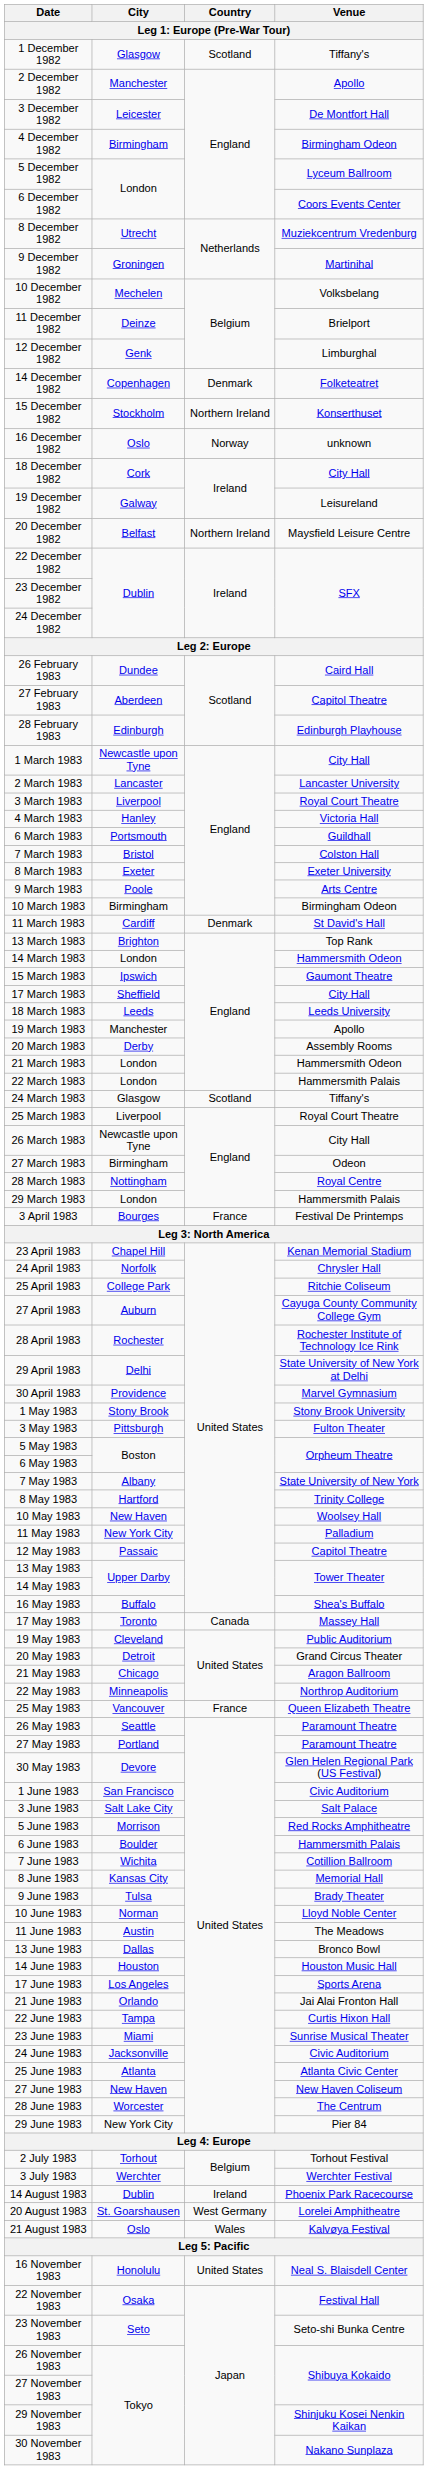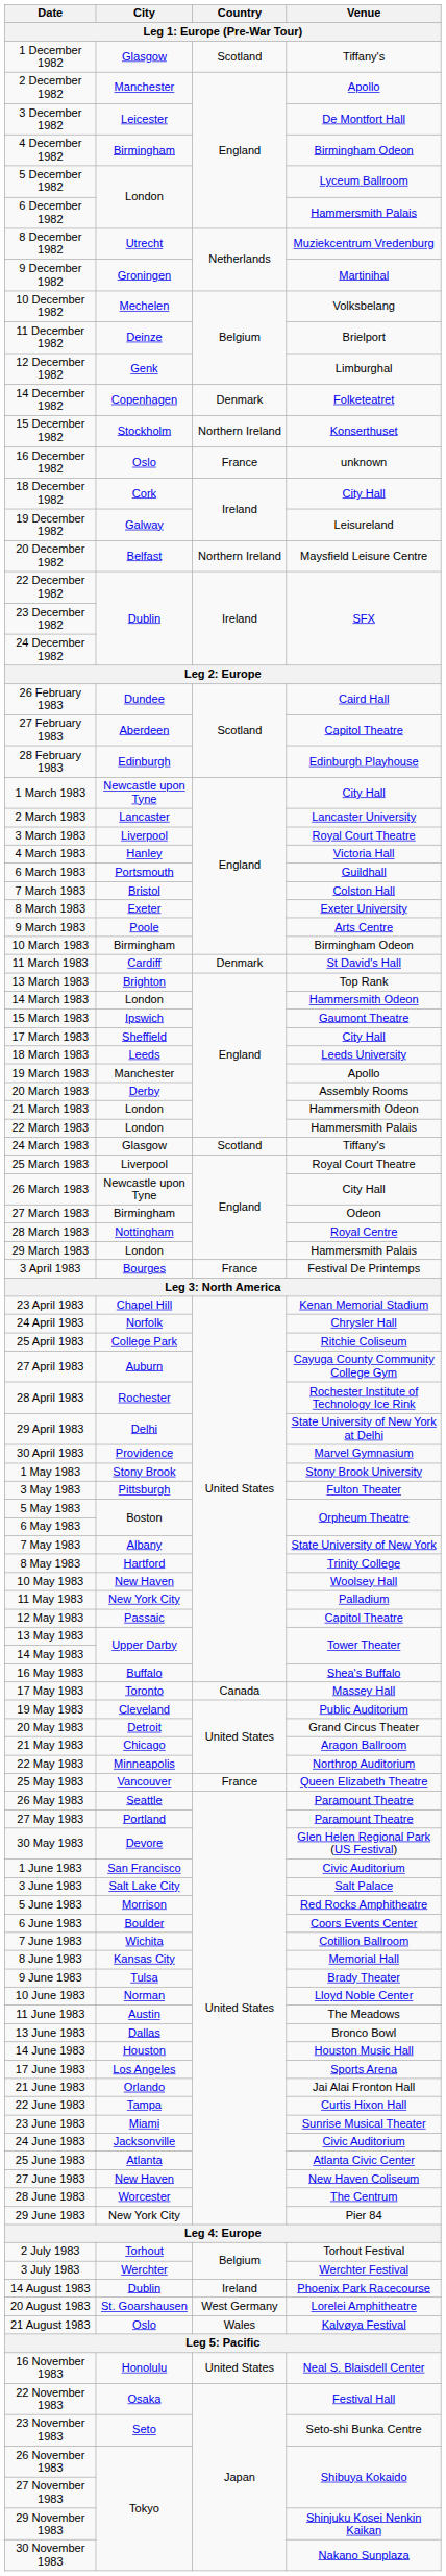 <table class="wikitable" style="text-align:center;">
 <tr>
 <th width="140">Date</th>
 <th width="140">City</th>
 <th width="140">Country</th>
 <th width="250">Venue</th>
 </tr>
 <tr>
 <th colspan="4">Leg 1: Europe (Pre-War Tour)</th>
 </tr>
 <tr>
 <td>1 December 1982</td>
 <td><a href='#'>Glasgow</a></td>
 <td>Scotland</td>
 <td>Tiffany's</td>
 </tr>
 <tr>
 <td>2 December 1982</td>
 <td><a href='#'>Manchester</a></td>
 <td rowspan="5">England</td>
 <td><a href='#'>Apollo</a></td>
 </tr>
 <tr>
 <td>3 December 1982</td>
 <td><a href='#'>Leicester</a></td>
 <td><a href='#'>De Montfort Hall</a></td>
 </tr>
 <tr>
 <td>4 December 1982</td>
 <td><a href='#'>Birmingham</a></td>
 <td><a href='#'>Birmingham Odeon</a></td>
 </tr>
 <tr>
 <td>5 December 1982</td>
 <td rowspan="2">London</td>
 <td><a href='#'>Lyceum Ballroom</a></td>
 </tr>
 <tr>
 <td>6 December 1982</td>
-<td><a href='#'>Coors Events Center</a></td>
+<td><a href='#'>Hammersmith Palais</a></td>
 </tr>
 <tr>
 <td>8 December 1982</td>
 <td><a href='#'>Utrecht</a></td>
 <td rowspan="2">Netherlands</td>
 <td><a href='#'>Muziekcentrum Vredenburg</a></td>
 </tr>
 <tr>
 <td>9 December 1982</td>
 <td><a href='#'>Groningen</a></td>
 <td><a href='#'>Martinihal</a></td>
 </tr>
 <tr>
 <td>10 December 1982</td>
 <td><a href='#'>Mechelen</a></td>
 <td rowspan="3">Belgium</td>
 <td>Volksbelang</td>
 </tr>
 <tr>
 <td>11 December 1982</td>
 <td><a href='#'>Deinze</a></td>
 <td>Brielport</td>
 </tr>
 <tr>
 <td>12 December 1982</td>
 <td><a href='#'>Genk</a></td>
 <td>Limburghal</td>
 </tr>
 <tr>
 <td>14 December 1982</td>
 <td><a href='#'>Copenhagen</a></td>
 <td>Denmark</td>
 <td><a href='#'>Folketeatret</a></td>
 </tr>
 <tr>
 <td>15 December 1982</td>
 <td><a href='#'>Stockholm</a></td>
 <td>Northern Ireland</td>
 <td><a href='#'>Konserthuset</a></td>
 </tr>
 <tr>
 <td>16 December 1982</td>
 <td><a href='#'>Oslo</a></td>
-<td>Norway</td>
+<td>France</td>
 <td>unknown</td>
 </tr>
 <tr>
 <td>18 December 1982</td>
 <td><a href='#'>Cork</a></td>
 <td rowspan="2">Ireland</td>
 <td><a href='#'>City Hall</a></td>
 </tr>
 <tr>
 <td>19 December 1982</td>
 <td><a href='#'>Galway</a></td>
 <td>Leisureland</td>
 </tr>
 <tr>
 <td>20 December 1982</td>
 <td><a href='#'>Belfast</a></td>
 <td>Northern Ireland</td>
 <td>Maysfield Leisure Centre</td>
 </tr>
 <tr>
 <td>22 December 1982</td>
 <td rowspan="3"><a href='#'>Dublin</a></td>
 <td rowspan="3">Ireland</td>
 <td rowspan="3"><a href='#'>SFX</a></td>
 </tr>
 <tr>
 <td>23 December 1982</td>
 </tr>
 <tr>
 <td>24 December 1982</td>
 </tr>
 <tr>
 <th colspan="4">Leg 2: Europe</th>
 </tr>
 <tr>
 <td>26 February 1983</td>
 <td><a href='#'>Dundee</a></td>
 <td rowspan="3">Scotland</td>
 <td><a href='#'>Caird Hall</a></td>
 </tr>
 <tr>
 <td>27 February 1983</td>
 <td><a href='#'>Aberdeen</a></td>
 <td><a href='#'>Capitol Theatre</a></td>
 </tr>
 <tr>
 <td>28 February 1983</td>
 <td><a href='#'>Edinburgh</a></td>
 <td><a href='#'>Edinburgh Playhouse</a></td>
 </tr>
 <tr>
 <td>1 March 1983</td>
 <td><a href='#'>Newcastle upon Tyne</a></td>
 <td rowspan="9">England</td>
 <td><a href='#'>City Hall</a></td>
 </tr>
 <tr>
 <td>2 March 1983</td>
 <td><a href='#'>Lancaster</a></td>
 <td><a href='#'>Lancaster University</a></td>
 </tr>
 <tr>
 <td>3 March 1983</td>
 <td><a href='#'>Liverpool</a></td>
 <td><a href='#'>Royal Court Theatre</a></td>
 </tr>
 <tr>
 <td>4 March 1983</td>
 <td><a href='#'>Hanley</a></td>
 <td><a href='#'>Victoria Hall</a></td>
 </tr>
 <tr>
 <td>6 March 1983</td>
 <td><a href='#'>Portsmouth</a></td>
 <td><a href='#'>Guildhall</a></td>
 </tr>
 <tr>
 <td>7 March 1983</td>
 <td><a href='#'>Bristol</a></td>
 <td><a href='#'>Colston Hall</a></td>
 </tr>
 <tr>
 <td>8 March 1983</td>
 <td><a href='#'>Exeter</a></td>
 <td><a href='#'>Exeter University</a></td>
 </tr>
 <tr>
 <td>9 March 1983</td>
 <td><a href='#'>Poole</a></td>
 <td><a href='#'>Arts Centre</a></td>
 </tr>
 <tr>
 <td>10 March 1983</td>
 <td>Birmingham</td>
 <td>Birmingham Odeon</td>
 </tr>
 <tr>
 <td>11 March 1983</td>
 <td><a href='#'>Cardiff</a></td>
 <td>Denmark</td>
 <td><a href='#'>St David's Hall</a></td>
 </tr>
 <tr>
 <td>13 March 1983</td>
 <td><a href='#'>Brighton</a></td>
 <td rowspan="9">England</td>
 <td>Top Rank</td>
 </tr>
 <tr>
 <td>14 March 1983</td>
 <td>London</td>
 <td><a href='#'>Hammersmith Odeon</a></td>
 </tr>
 <tr>
 <td>15 March 1983</td>
 <td><a href='#'>Ipswich</a></td>
 <td><a href='#'>Gaumont Theatre</a></td>
 </tr>
 <tr>
 <td>17 March 1983</td>
 <td><a href='#'>Sheffield</a></td>
 <td><a href='#'>City Hall</a></td>
 </tr>
 <tr>
 <td>18 March 1983</td>
 <td><a href='#'>Leeds</a></td>
 <td><a href='#'>Leeds University</a></td>
 </tr>
 <tr>
 <td>19 March 1983</td>
 <td>Manchester</td>
 <td>Apollo</td>
 </tr>
 <tr>
 <td>20 March 1983</td>
 <td><a href='#'>Derby</a></td>
 <td>Assembly Rooms</td>
 </tr>
 <tr>
 <td>21 March 1983</td>
 <td>London</td>
 <td>Hammersmith Odeon</td>
 </tr>
 <tr>
 <td>22 March 1983</td>
 <td>London</td>
 <td>Hammersmith Palais</td>
 </tr>
 <tr>
 <td>24 March 1983</td>
 <td>Glasgow</td>
 <td>Scotland</td>
 <td>Tiffany's</td>
 </tr>
 <tr>
 <td>25 March 1983</td>
 <td>Liverpool</td>
 <td rowspan="5">England</td>
 <td>Royal Court Theatre</td>
 </tr>
 <tr>
 <td>26 March 1983</td>
 <td>Newcastle upon Tyne</td>
 <td>City Hall</td>
 </tr>
 <tr>
 <td>27 March 1983</td>
 <td>Birmingham</td>
 <td>Odeon</td>
 </tr>
 <tr>
 <td>28 March 1983</td>
 <td><a href='#'>Nottingham</a></td>
 <td><a href='#'>Royal Centre</a></td>
 </tr>
 <tr>
 <td>29 March 1983</td>
 <td>London</td>
 <td>Hammersmith Palais</td>
 </tr>
 <tr>
 <td>3 April 1983</td>
 <td><a href='#'>Bourges</a></td>
 <td>France</td>
 <td>Festival De Printemps</td>
 </tr>
 <tr>
 <th colspan="4">Leg 3: North America</th>
 </tr>
 <tr>
 <td>23 April 1983</td>
 <td><a href='#'>Chapel Hill</a></td>
 <td rowspan="19">United States</td>
 <td><a href='#'>Kenan Memorial Stadium</a></td>
 </tr>
 <tr>
 <td>24 April 1983</td>
 <td><a href='#'>Norfolk</a></td>
 <td><a href='#'>Chrysler Hall</a></td>
 </tr>
 <tr>
 <td>25 April 1983</td>
 <td><a href='#'>College Park</a></td>
 <td><a href='#'>Ritchie Coliseum</a></td>
 </tr>
 <tr>
 <td>27 April 1983</td>
 <td><a href='#'>Auburn</a></td>
 <td><a href='#'>Cayuga County Community College Gym</a></td>
 </tr>
 <tr>
 <td>28 April 1983</td>
 <td><a href='#'>Rochester</a></td>
 <td><a href='#'>Rochester Institute of Technology Ice Rink</a></td>
 </tr>
 <tr>
 <td>29 April 1983</td>
 <td><a href='#'>Delhi</a></td>
 <td><a href='#'>State University of New York at Delhi</a></td>
 </tr>
 <tr>
 <td>30 April 1983</td>
 <td><a href='#'>Providence</a></td>
 <td><a href='#'>Marvel Gymnasium</a></td>
 </tr>
 <tr>
 <td>1 May 1983</td>
 <td><a href='#'>Stony Brook</a></td>
 <td><a href='#'>Stony Brook University</a></td>
 </tr>
 <tr>
 <td>3 May 1983</td>
 <td><a href='#'>Pittsburgh</a></td>
 <td><a href='#'>Fulton Theater</a></td>
 </tr>
 <tr>
 <td>5 May 1983</td>
 <td rowspan="2">Boston</td>
 <td rowspan="2"><a href='#'>Orpheum Theatre</a></td>
 </tr>
 <tr>
 <td>6 May 1983</td>
 </tr>
 <tr>
 <td>7 May 1983</td>
 <td><a href='#'>Albany</a></td>
 <td><a href='#'>State University of New York</a></td>
 </tr>
 <tr>
 <td>8 May 1983</td>
 <td><a href='#'>Hartford</a></td>
 <td><a href='#'>Trinity College</a></td>
 </tr>
 <tr>
 <td>10 May 1983</td>
 <td><a href='#'>New Haven</a></td>
 <td><a href='#'>Woolsey Hall</a></td>
 </tr>
 <tr>
 <td>11 May 1983</td>
 <td><a href='#'>New York City</a></td>
 <td><a href='#'>Palladium</a></td>
 </tr>
 <tr>
 <td>12 May 1983</td>
 <td><a href='#'>Passaic</a></td>
 <td><a href='#'>Capitol Theatre</a></td>
 </tr>
 <tr>
 <td>13 May 1983</td>
 <td rowspan="2"><a href='#'>Upper Darby</a></td>
 <td rowspan="2"><a href='#'>Tower Theater</a></td>
 </tr>
 <tr>
 <td>14 May 1983</td>
 </tr>
 <tr>
 <td>16 May 1983</td>
 <td><a href='#'>Buffalo</a></td>
 <td><a href='#'>Shea's Buffalo</a></td>
 </tr>
 <tr>
 <td>17 May 1983</td>
 <td><a href='#'>Toronto</a></td>
 <td>Canada</td>
 <td><a href='#'>Massey Hall</a></td>
 </tr>
 <tr>
 <td>19 May 1983</td>
 <td><a href='#'>Cleveland</a></td>
 <td rowspan="4">United States</td>
 <td><a href='#'>Public Auditorium</a></td>
 </tr>
 <tr>
 <td>20 May 1983</td>
 <td><a href='#'>Detroit</a></td>
 <td>Grand Circus Theater</td>
 </tr>
 <tr>
 <td>21 May 1983</td>
 <td><a href='#'>Chicago</a></td>
 <td><a href='#'>Aragon Ballroom</a></td>
 </tr>
 <tr>
 <td>22 May 1983</td>
 <td><a href='#'>Minneapolis</a></td>
 <td><a href='#'>Northrop Auditorium</a></td>
 </tr>
 <tr>
 <td>25 May 1983</td>
 <td><a href='#'>Vancouver</a></td>
 <td>France</td>
 <td><a href='#'>Queen Elizabeth Theatre</a></td>
 </tr>
 <tr>
 <td>26 May 1983</td>
 <td><a href='#'>Seattle</a></td>
 <td rowspan="23">United States</td>
 <td><a href='#'>Paramount Theatre</a></td>
 </tr>
 <tr>
 <td>27 May 1983</td>
 <td><a href='#'>Portland</a></td>
 <td><a href='#'>Paramount Theatre</a></td>
 </tr>
 <tr>
 <td>30 May 1983</td>
 <td><a href='#'>Devore</a></td>
 <td><a href='#'>Glen Helen Regional Park</a> (<a href='#'>US Festival</a>)</td>
 </tr>
 <tr>
 <td>1 June 1983</td>
 <td><a href='#'>San Francisco</a></td>
 <td><a href='#'>Civic Auditorium</a></td>
 </tr>
 <tr>
 <td>3 June 1983</td>
 <td><a href='#'>Salt Lake City</a></td>
 <td><a href='#'>Salt Palace</a></td>
 </tr>
 <tr>
 <td>5 June 1983</td>
 <td><a href='#'>Morrison</a></td>
 <td><a href='#'>Red Rocks Amphitheatre</a></td>
 </tr>
 <tr>
 <td>6 June 1983</td>
 <td><a href='#'>Boulder</a></td>
-<td><a href='#'>Hammersmith Palais</a></td>
+<td><a href='#'>Coors Events Center</a></td>
 </tr>
 <tr>
 <td>7 June 1983</td>
 <td><a href='#'>Wichita</a></td>
 <td><a href='#'>Cotillion Ballroom</a></td>
 </tr>
 <tr>
 <td>8 June 1983</td>
 <td><a href='#'>Kansas City</a></td>
 <td><a href='#'>Memorial Hall</a></td>
 </tr>
 <tr>
 <td>9 June 1983</td>
 <td><a href='#'>Tulsa</a></td>
 <td><a href='#'>Brady Theater</a></td>
 </tr>
 <tr>
 <td>10 June 1983</td>
 <td><a href='#'>Norman</a></td>
 <td><a href='#'>Lloyd Noble Center</a></td>
 </tr>
 <tr>
 <td>11 June 1983</td>
 <td><a href='#'>Austin</a></td>
 <td>The Meadows</td>
 </tr>
 <tr>
 <td>13 June 1983</td>
 <td><a href='#'>Dallas</a></td>
 <td>Bronco Bowl</td>
 </tr>
 <tr>
 <td>14 June 1983</td>
 <td><a href='#'>Houston</a></td>
 <td><a href='#'>Houston Music Hall</a></td>
 </tr>
 <tr>
 <td>17 June 1983</td>
 <td><a href='#'>Los Angeles</a></td>
 <td><a href='#'>Sports Arena</a></td>
 </tr>
 <tr>
 <td>21 June 1983</td>
 <td><a href='#'>Orlando</a></td>
 <td>Jai Alai Fronton Hall</td>
 </tr>
 <tr>
 <td>22 June 1983</td>
 <td><a href='#'>Tampa</a></td>
 <td><a href='#'>Curtis Hixon Hall</a></td>
 </tr>
 <tr>
 <td>23 June 1983</td>
 <td><a href='#'>Miami</a></td>
 <td><a href='#'>Sunrise Musical Theater</a></td>
 </tr>
 <tr>
 <td>24 June 1983</td>
 <td><a href='#'>Jacksonville</a></td>
 <td><a href='#'>Civic Auditorium</a></td>
 </tr>
 <tr>
 <td>25 June 1983</td>
 <td><a href='#'>Atlanta</a></td>
 <td><a href='#'>Atlanta Civic Center</a></td>
 </tr>
 <tr>
 <td>27 June 1983</td>
 <td><a href='#'>New Haven</a></td>
 <td><a href='#'>New Haven Coliseum</a></td>
 </tr>
 <tr>
 <td>28 June 1983</td>
 <td><a href='#'>Worcester</a></td>
 <td><a href='#'>The Centrum</a></td>
 </tr>
 <tr>
 <td>29 June 1983</td>
 <td>New York City</td>
 <td>Pier 84</td>
 </tr>
 <tr>
 <th colspan="4">Leg 4: Europe</th>
 </tr>
 <tr>
 <td>2 July 1983</td>
 <td><a href='#'>Torhout</a></td>
 <td rowspan="2">Belgium</td>
 <td>Torhout Festival</td>
 </tr>
 <tr>
 <td>3 July 1983</td>
 <td><a href='#'>Werchter</a></td>
 <td><a href='#'>Werchter Festival</a></td>
 </tr>
 <tr>
 <td>14 August 1983</td>
 <td><a href='#'>Dublin</a></td>
 <td>Ireland</td>
 <td><a href='#'>Phoenix Park Racecourse</a></td>
 </tr>
 <tr>
 <td>20 August 1983</td>
 <td><a href='#'>St. Goarshausen</a></td>
 <td>West Germany</td>
 <td><a href='#'>Lorelei Amphitheatre</a></td>
 </tr>
 <tr>
 <td>21 August 1983</td>
 <td><a href='#'>Oslo</a></td>
 <td>Wales</td>
 <td><a href='#'>Kalvøya Festival</a></td>
 </tr>
 <tr>
 <th colspan="4">Leg 5: Pacific</th>
 </tr>
 <tr>
 <td>16 November 1983</td>
 <td><a href='#'>Honolulu</a></td>
 <td>United States</td>
 <td><a href='#'>Neal S. Blaisdell Center</a></td>
 </tr>
 <tr>
 <td>22 November 1983</td>
 <td><a href='#'>Osaka</a></td>
 <td rowspan="6">Japan</td>
 <td><a href='#'>Festival Hall</a></td>
 </tr>
 <tr>
 <td>23 November 1983</td>
 <td><a href='#'>Seto</a></td>
 <td>Seto-shi Bunka Centre</td>
 </tr>
 <tr>
 <td>26 November 1983</td>
 <td rowspan="4">Tokyo</td>
 <td rowspan="2"><a href='#'>Shibuya Kokaido</a></td>
 </tr>
 <tr>
 <td>27 November 1983</td>
 </tr>
 <tr>
 <td>29 November 1983</td>
 <td><a href='#'>Shinjuku Kosei Nenkin Kaikan</a></td>
 </tr>
 <tr>
 <td>30 November 1983</td>
 <td><a href='#'>Nakano Sunplaza</a></td>
 </tr>
 </table>
